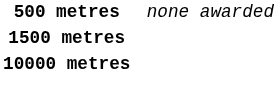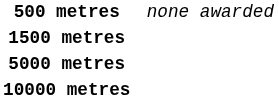 <table>
 <tr>
 <th scope="row" rowspan=3>500 metres<br></th>
 <td rowspan=3></td>
 <td></td>
 <td rowspan=3><em>none awarded</em></td>
 </tr>
 <tr>
 <td></td>
 </tr>
 <tr>
 <td></td>
 </tr>
 <tr>
 <th scope="row">1500 metres<br></th>
 <td></td>
 <td></td>
 <td></td>
 </tr>
 <tr>
+<th scope="row">5000 metres<br></th>
+<td></td>
+<td></td>
+<td></td>
+</tr>
+<tr>
 <th scope="row">10000 metres<br></th>
 <td></td>
 <td></td>
 <td></td>
 </tr>
 </table>
